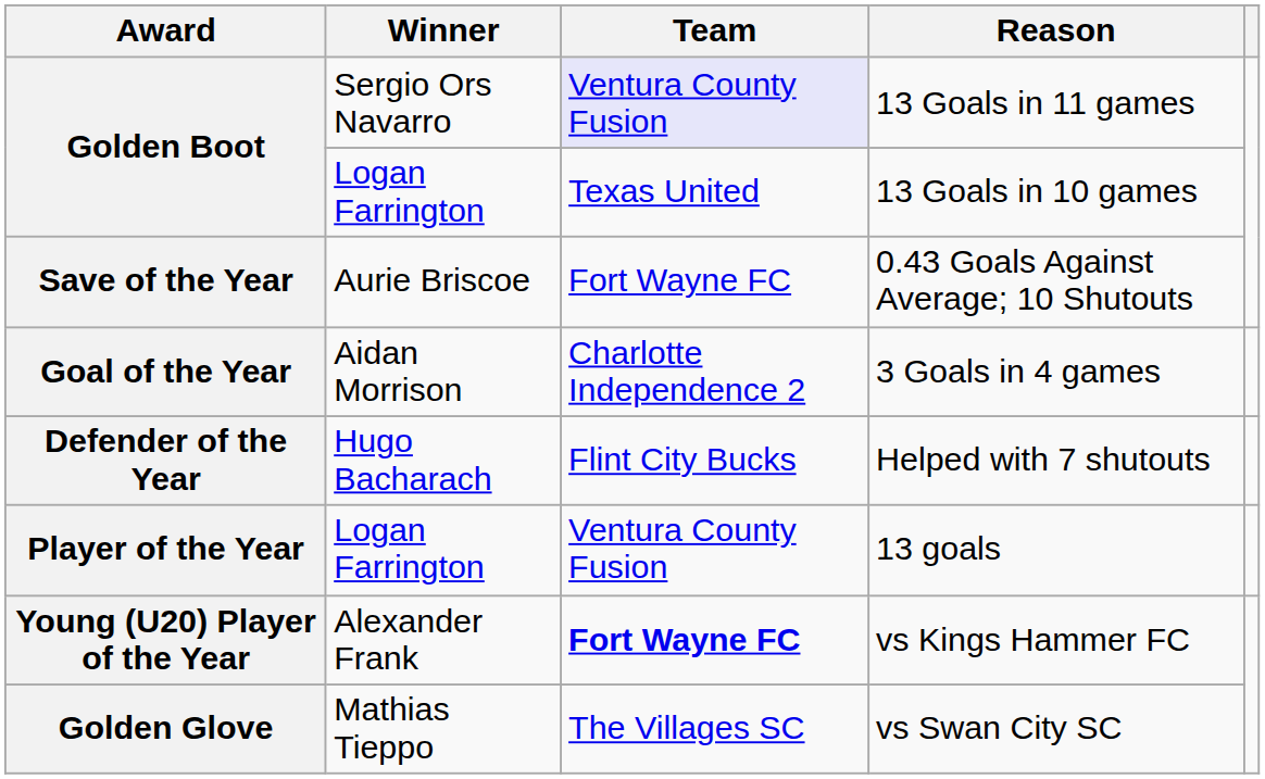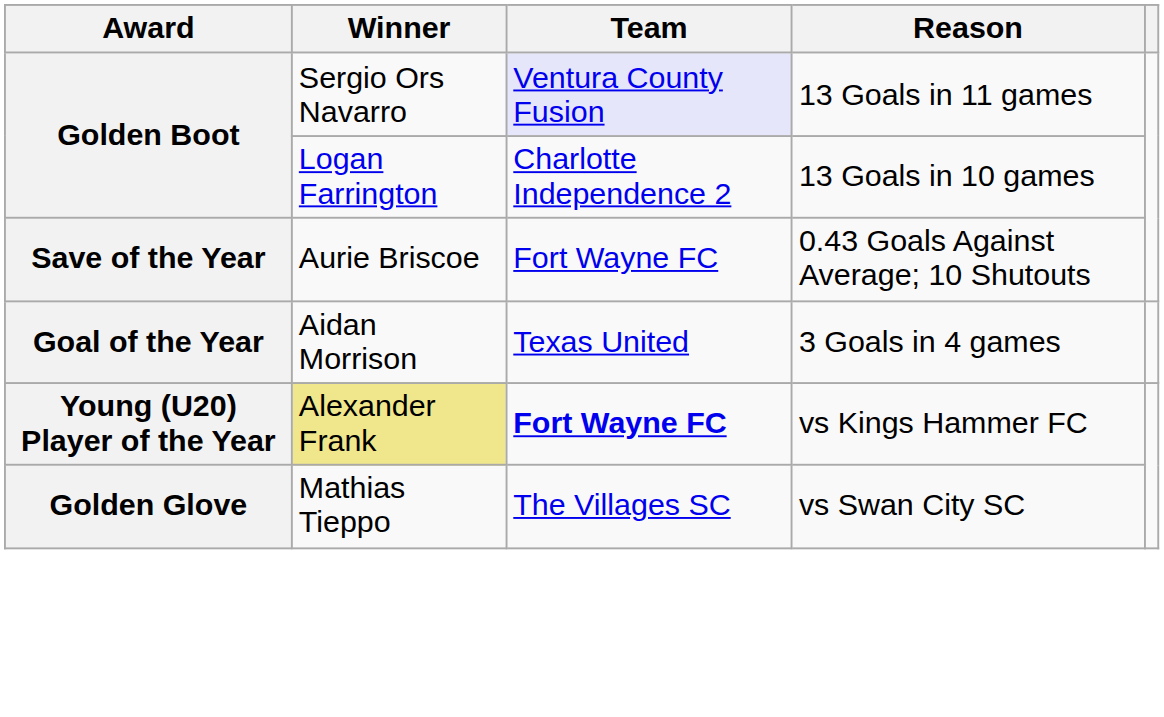 <table class="wikitable">
 <tr>
 <th>Award</th>
 <th>Winner</th>
 <th>Team</th>
 <th>Reason</th>
 <th></th>
 </tr>
 <tr>
 <th rowspan=2>Golden Boot</th>
 <td> Sergio Ors Navarro</td>
 <td style="background: lavender;"><a href='#'>Ventura County Fusion</a></td>
 <td>13 Goals in 11 games</td>
 <td rowspan=3 align=center></td>
 </tr>
 <tr>
 <td> <a href='#'>Logan Farrington</a></td>
-<td><a href='#'>Texas United</a></td>
+<td><a href='#'>Charlotte Independence 2</a></td>
 <td>13 Goals in 10 games</td>
 </tr>
 <tr>
 <th>Save of the Year</th>
 <td> Aurie Briscoe</td>
 <td><a href='#'>Fort Wayne FC</a></td>
 <td>0.43 Goals Against Average; 10 Shutouts</td>
 </tr>
 <tr>
 <th>Goal of the Year</th>
 <td> Aidan Morrison</td>
-<td><a href='#'>Charlotte Independence 2</a></td>
+<td><a href='#'>Texas United</a></td>
 <td>3 Goals in 4 games</td>
 <td align=center></td>
 </tr>
 <tr>
-<th>Defender of the Year</th>
-<td> <a href='#'>Hugo Bacharach</a></td>
-<td><a href='#'>Flint City Bucks</a></td>
-<td>Helped with 7 shutouts</td>
-<td align=center></td>
-</tr>
-<tr>
-<th>Player of the Year</th>
-<td> <a href='#'>Logan Farrington</a></td>
-<td><a href='#'>Ventura County Fusion</a></td>
-<td>13 goals</td>
-<td align=center></td>
-</tr>
-<tr>
 <th>Young (U20) Player of the Year</th>
-<td> Alexander Frank</td>
+<td style="background: khaki;"> Alexander Frank</td>
 <td><strong><a href='#'>Fort Wayne FC</a></strong></td>
 <td>vs Kings Hammer FC</td>
 <td rowspan=3 align=center></td>
 </tr>
 <tr>
 <th>Golden Glove</th>
 <td> Mathias Tieppo</td>
 <td><a href='#'>The Villages SC</a></td>
 <td>vs Swan City SC</td>
 </tr>
 </table>
